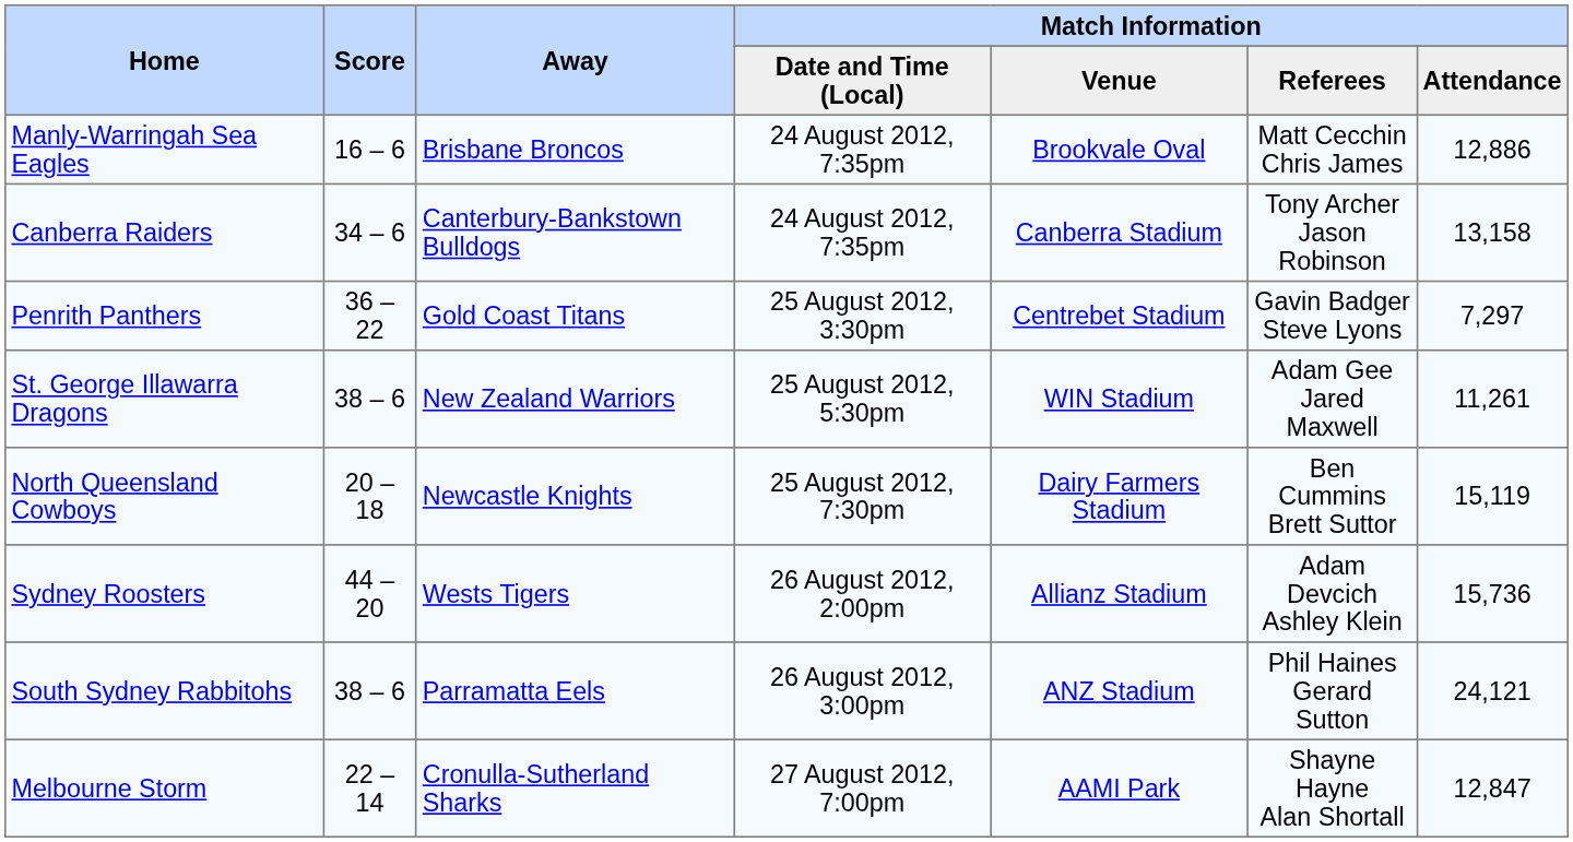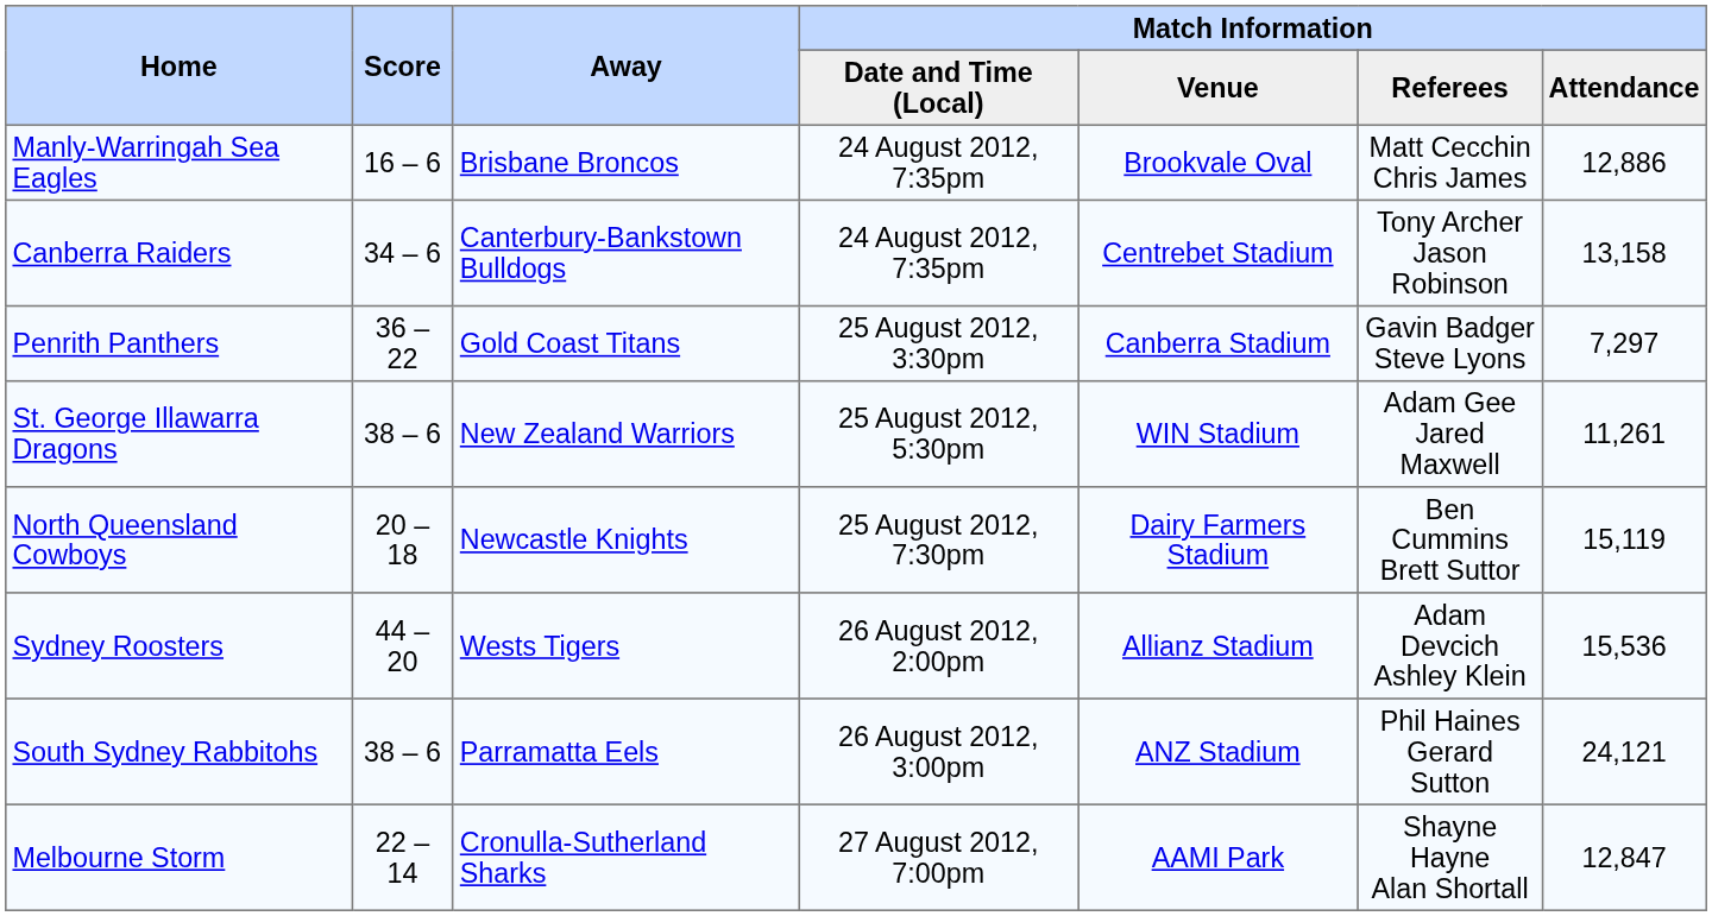 <table border="1" cellpadding="3" cellspacing="0" style="border-collapse:collapse; font-size:90%; width:100%;">
 <tr style="background:#c1d8ff;">
 <th rowspan="2" style="width:21%;">Home</th>
 <th rowspan="2" style="width:6%;">Score</th>
 <th rowspan="2" style="width:21%;">Away</th>
 <th colspan=6>Match Information</th>
 </tr>
 <tr style="background:#efefef;">
 <th width=17%>Date and Time (Local)</th>
 <th width=17%>Venue</th>
 <th width=11%>Referees</th>
 <th width=7%>Attendance</th>
 </tr>
 <tr style="text-align:center; background:#f5faff;">
 <td align=left> <a href='#'>Manly-Warringah Sea Eagles</a></td>
 <td>16 – 6</td>
 <td align=left> <a href='#'>Brisbane Broncos</a></td>
 <td>24 August 2012, 7:35pm</td>
 <td><a href='#'>Brookvale Oval</a></td>
 <td>Matt Cecchin <br> Chris James</td>
 <td>12,886</td>
 </tr>
 <tr style="text-align:center; background:#f5faff;">
 <td align=left> <a href='#'>Canberra Raiders</a></td>
 <td>34 – 6</td>
 <td align=left> <a href='#'>Canterbury-Bankstown Bulldogs</a></td>
 <td>24 August 2012, 7:35pm</td>
-<td><a href='#'>Canberra Stadium</a></td>
+<td><a href='#'>Centrebet Stadium</a></td>
 <td>Tony Archer <br> Jason Robinson</td>
 <td>13,158</td>
 </tr>
 <tr style="text-align:center; background:#f5faff;">
 <td align=left> <a href='#'>Penrith Panthers</a></td>
 <td>36 – 22</td>
 <td align=left> <a href='#'>Gold Coast Titans</a></td>
 <td>25 August 2012, 3:30pm</td>
-<td><a href='#'>Centrebet Stadium</a></td>
+<td><a href='#'>Canberra Stadium</a></td>
 <td>Gavin Badger <br> Steve Lyons</td>
 <td>7,297</td>
 </tr>
 <tr style="text-align:center; background:#f5faff;">
 <td align=left> <a href='#'>St. George Illawarra Dragons</a></td>
 <td>38 – 6</td>
 <td align=left> <a href='#'>New Zealand Warriors</a></td>
 <td>25 August 2012, 5:30pm</td>
 <td><a href='#'>WIN Stadium</a></td>
 <td>Adam Gee <br> Jared Maxwell</td>
 <td>11,261</td>
 </tr>
 <tr style="text-align:center; background:#f5faff;">
 <td align=left> <a href='#'>North Queensland Cowboys</a></td>
 <td>20 – 18</td>
 <td align=left> <a href='#'>Newcastle Knights</a></td>
 <td>25 August 2012, 7:30pm</td>
 <td><a href='#'>Dairy Farmers Stadium</a></td>
 <td>Ben Cummins <br> Brett Suttor</td>
 <td>15,119</td>
 </tr>
 <tr style="text-align:center; background:#f5faff;">
 <td align=left> <a href='#'>Sydney Roosters</a></td>
 <td>44 – 20</td>
 <td align=left> <a href='#'>Wests Tigers</a></td>
 <td>26 August 2012, 2:00pm</td>
 <td><a href='#'>Allianz Stadium</a></td>
 <td>Adam Devcich <br> Ashley Klein</td>
-<td>15,736</td>
+<td>15,536</td>
 </tr>
 <tr style="text-align:center; background:#f5faff;">
 <td align=left> <a href='#'>South Sydney Rabbitohs</a></td>
 <td>38 – 6</td>
 <td align=left> <a href='#'>Parramatta Eels</a></td>
 <td>26 August 2012, 3:00pm</td>
 <td><a href='#'>ANZ Stadium</a></td>
 <td>Phil Haines <br> Gerard Sutton</td>
 <td>24,121</td>
 </tr>
 <tr style="text-align:center; background:#f5faff;">
 <td align=left> <a href='#'>Melbourne Storm</a></td>
 <td>22 – 14</td>
 <td align=left> <a href='#'>Cronulla-Sutherland Sharks</a></td>
 <td>27 August 2012, 7:00pm</td>
 <td><a href='#'>AAMI Park</a></td>
 <td>Shayne Hayne <br> Alan Shortall</td>
 <td>12,847</td>
 </tr>
 </table>
